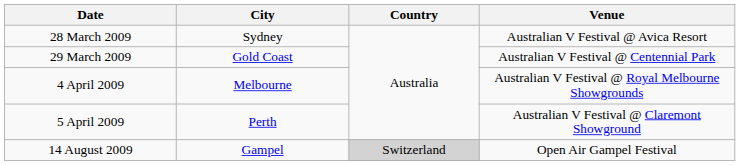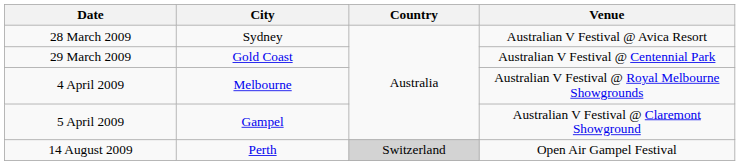 <table class="wikitable" style="text-align:center;">
 <tr>
 <th style="width:200px;">Date</th>
 <th style="width:200px;">City</th>
 <th style="width:150px;">Country</th>
 <th style="width:300px;">Venue</th>
 </tr>
 <tr>
 <td>28 March 2009</td>
 <td>Sydney</td>
 <td rowspan="4">Australia</td>
 <td>Australian V Festival @ Avica Resort</td>
 </tr>
 <tr>
 <td>29 March 2009</td>
 <td><a href='#'>Gold Coast</a></td>
 <td>Australian V Festival @ <a href='#'>Centennial Park</a></td>
 </tr>
 <tr>
 <td>4 April 2009</td>
 <td><a href='#'>Melbourne</a></td>
 <td>Australian V Festival @ <a href='#'>Royal Melbourne Showgrounds</a></td>
 </tr>
 <tr>
 <td>5 April 2009</td>
-<td><a href='#'>Perth</a></td>
+<td><a href='#'>Gampel</a></td>
 <td>Australian V Festival @ <a href='#'>Claremont Showground</a></td>
 </tr>
 <tr>
 <td>14 August 2009</td>
-<td><a href='#'>Gampel</a></td>
+<td><a href='#'>Perth</a></td>
 <td style="background: lightgrey;">Switzerland</td>
 <td>Open Air Gampel Festival</td>
 </tr>
 </table>
